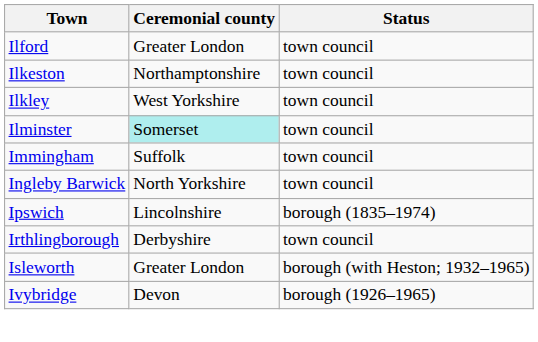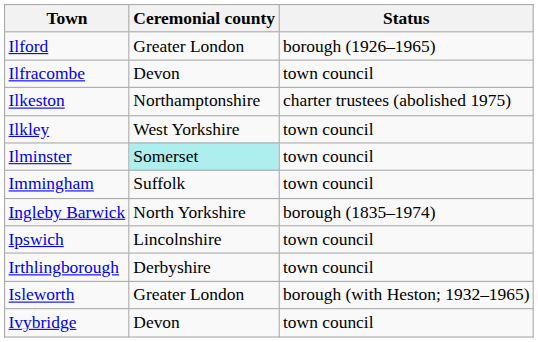 <table class="wikitable sortable">
 <tr>
 <th>Town</th>
 <th>Ceremonial county</th>
 <th>Status</th>
 </tr>
 <tr>
 <td><a href='#'>Ilford</a></td>
 <td>Greater London</td>
+<td>borough (1926–1965)</td>
+</tr>
+<tr>
+<td><a href='#'>Ilfracombe</a></td>
+<td>Devon</td>
 <td>town council</td>
 </tr>
 <tr>
 <td><a href='#'>Ilkeston</a></td>
 <td>Northamptonshire</td>
-<td>town council</td>
+<td>charter trustees (abolished 1975)</td>
 </tr>
 <tr>
 <td><a href='#'>Ilkley</a></td>
 <td>West Yorkshire</td>
 <td>town council</td>
 </tr>
 <tr>
 <td><a href='#'>Ilminster</a></td>
 <td style="background: paleturquoise;">Somerset</td>
 <td>town council</td>
 </tr>
 <tr>
 <td><a href='#'>Immingham</a></td>
 <td>Suffolk</td>
 <td>town council</td>
 </tr>
 <tr>
 <td><a href='#'>Ingleby Barwick</a></td>
 <td>North Yorkshire</td>
-<td>town council</td>
+<td>borough (1835–1974)</td>
 </tr>
 <tr>
 <td><a href='#'>Ipswich</a></td>
 <td>Lincolnshire</td>
-<td>borough (1835–1974)</td>
+<td>town council</td>
 </tr>
 <tr>
 <td><a href='#'>Irthlingborough</a></td>
 <td>Derbyshire</td>
 <td>town council</td>
 </tr>
 <tr>
 <td><a href='#'>Isleworth</a></td>
 <td>Greater London</td>
 <td>borough (with Heston; 1932–1965)</td>
 </tr>
 <tr>
 <td><a href='#'>Ivybridge</a></td>
 <td>Devon</td>
-<td>borough (1926–1965)</td>
+<td>town council</td>
 </tr>
 </table>
